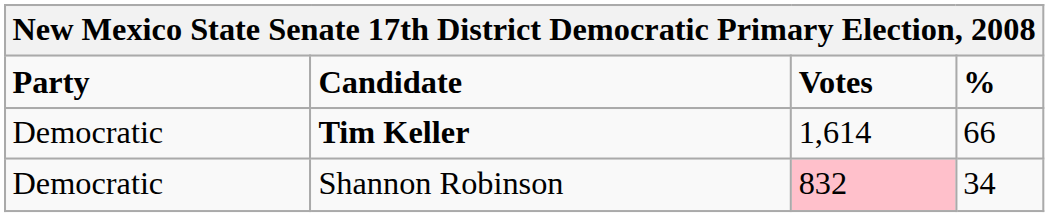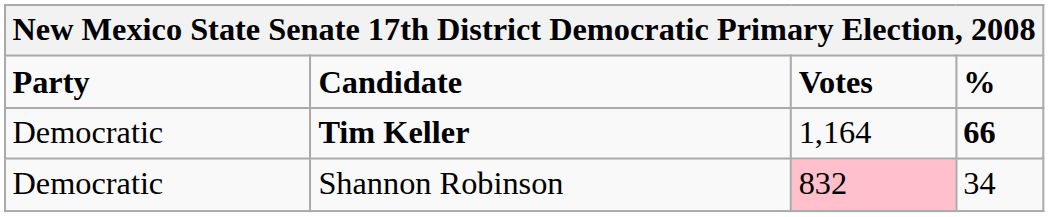 <table class="wikitable">
 <tr>
 <th colspan="4">New Mexico State Senate 17th District Democratic Primary Election, 2008</th>
 </tr>
 <tr>
 <td><strong>Party</strong></td>
 <td><strong>Candidate</strong></td>
 <td><strong>Votes</strong></td>
 <td><strong>%</strong></td>
 </tr>
 <tr>
 <td>Democratic</td>
 <td><strong>Tim Keller</strong></td>
-<td>1,614</td>
-<td>66</td>
+<td>1,164</td>
+<td><strong>66</strong></td>
 </tr>
 <tr>
 <td>Democratic</td>
 <td>Shannon Robinson</td>
 <td style="background: pink;">832</td>
 <td>34</td>
 </tr>
 </table>
